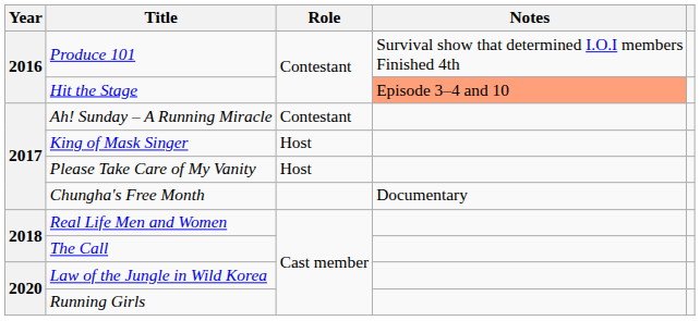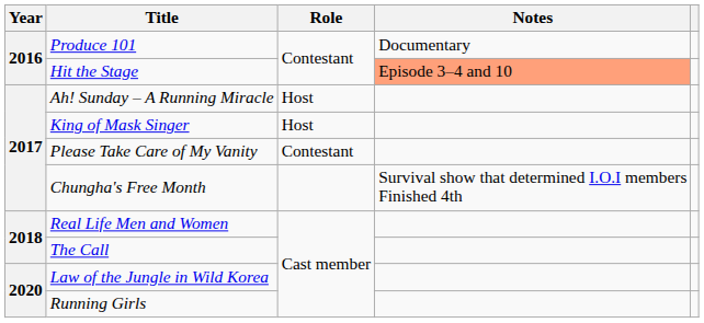 <table class="wikitable sortable plainrowheaders">
 <tr>
 <th scope="col">Year</th>
 <th scope="col">Title</th>
 <th scope="col">Role</th>
 <th scope="col">Notes</th>
 <th scope="col" class="unsortable"></th>
 </tr>
 <tr>
 <th scope="row" rowspan="2">2016</th>
 <td><em><a href='#'>Produce 101</a></em></td>
 <td rowspan="2">Contestant</td>
-<td>Survival show that determined <a href='#'>I.O.I</a> members<br>Finished 4th</td>
+<td>Documentary</td>
 <td style="text-align:center"></td>
 </tr>
 <tr>
 <td><em><a href='#'>Hit the Stage</a></em></td>
 <td style="background: lightsalmon;">Episode 3–4 and 10</td>
 <td style="text-align:center"></td>
 </tr>
 <tr>
 <th rowspan="4" scope="row">2017</th>
 <td><em>Ah! Sunday – A Running Miracle</em></td>
-<td>Contestant</td>
+<td>Host</td>
 <td></td>
 <td style="text-align:center"></td>
 </tr>
 <tr>
 <td><em><a href='#'>King of Mask Singer</a></em></td>
 <td>Host</td>
 <td></td>
 <td style="text-align:center"></td>
 </tr>
 <tr>
 <td><em>Please Take Care of My Vanity</em></td>
-<td>Host</td>
+<td>Contestant</td>
 <td></td>
 <td style="text-align:center"></td>
 </tr>
 <tr>
 <td><em>Chungha's Free Month</em></td>
 <td></td>
-<td>Documentary</td>
+<td>Survival show that determined <a href='#'>I.O.I</a> members<br>Finished 4th</td>
 <td style="text-align:center"></td>
 </tr>
 <tr>
 <th scope="row" rowspan="2">2018</th>
 <td><em><a href='#'>Real Life Men and Women</a></em></td>
 <td rowspan="4">Cast member</td>
 <td></td>
 <td style="text-align:center"></td>
 </tr>
 <tr>
 <td><em><a href='#'>The Call</a></em></td>
 <td></td>
 <td style="text-align:center"></td>
 </tr>
 <tr>
 <th scope="row" rowspan="2">2020</th>
 <td><em><a href='#'>Law of the Jungle in Wild Korea</a></em></td>
 <td></td>
 <td style="text-align:center"></td>
 </tr>
 <tr>
 <td><em>Running Girls </em></td>
 <td></td>
 <td style="text-align:center"></td>
 </tr>
 </table>
